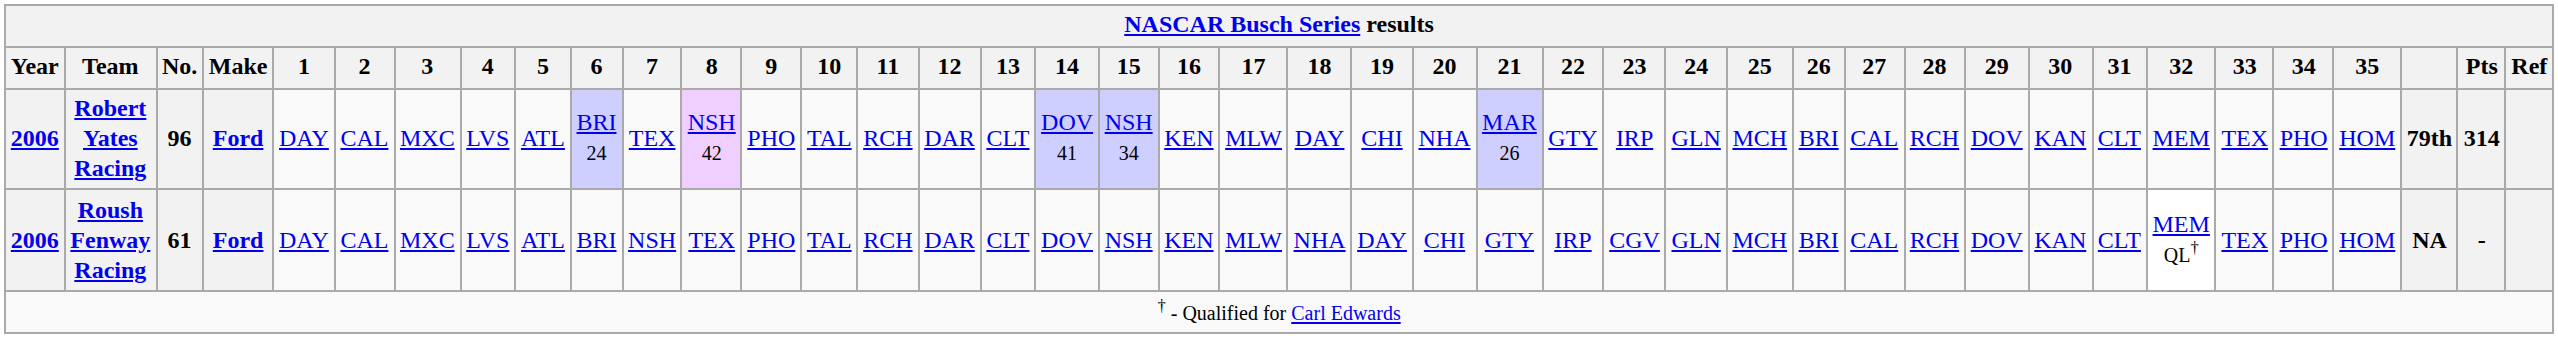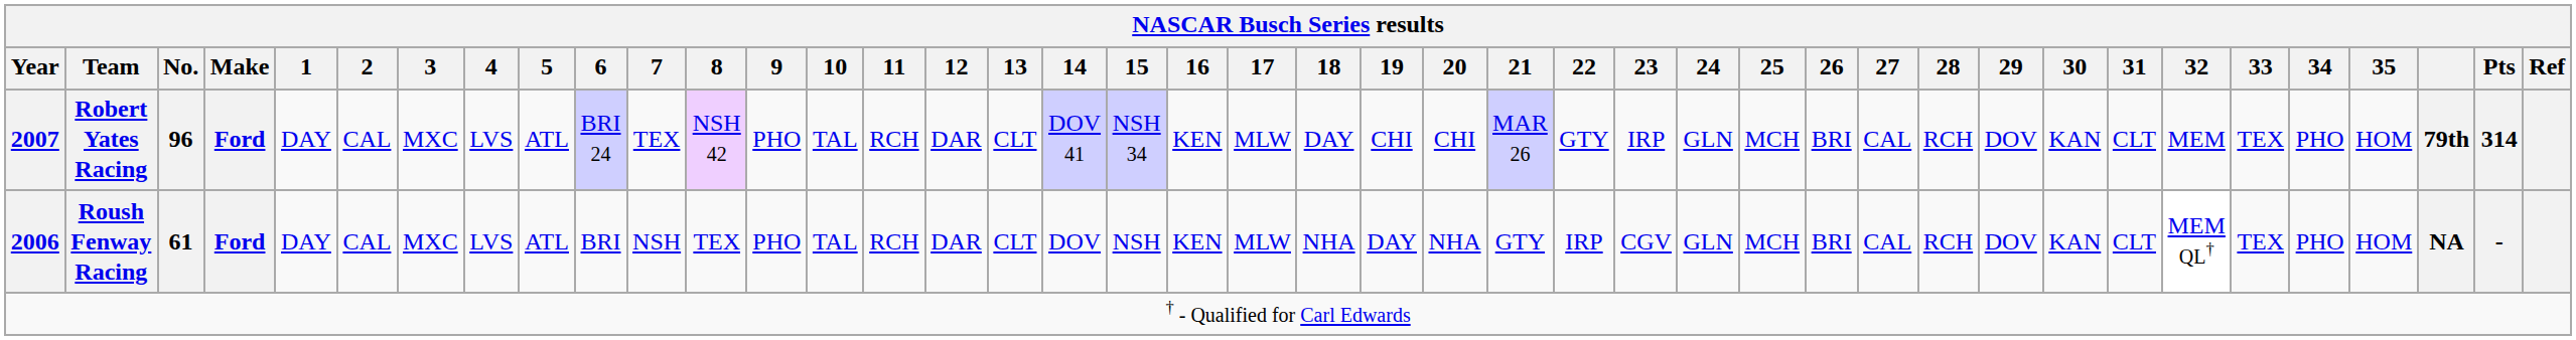 <table class="wikitable" style="text-align:center; font-size:75%">
 <tr>
 <th colspan=42><a href='#'>NASCAR Busch Series</a> results</th>
 </tr>
 <tr>
 <th>Year</th>
 <th>Team</th>
 <th>No.</th>
 <th>Make</th>
 <th>1</th>
 <th>2</th>
 <th>3</th>
 <th>4</th>
 <th>5</th>
 <th>6</th>
 <th>7</th>
 <th>8</th>
 <th>9</th>
 <th>10</th>
 <th>11</th>
 <th>12</th>
 <th>13</th>
 <th>14</th>
 <th>15</th>
 <th>16</th>
 <th>17</th>
 <th>18</th>
 <th>19</th>
 <th>20</th>
 <th>21</th>
 <th>22</th>
 <th>23</th>
 <th>24</th>
 <th>25</th>
 <th>26</th>
 <th>27</th>
 <th>28</th>
 <th>29</th>
 <th>30</th>
 <th>31</th>
 <th>32</th>
 <th>33</th>
 <th>34</th>
 <th>35</th>
 <th></th>
 <th>Pts</th>
 <th>Ref</th>
 </tr>
 <tr>
-<th><a href='#'>2006</a></th>
+<th><a href='#'>2007</a></th>
 <th><a href='#'>Robert Yates Racing</a></th>
 <th>96</th>
 <th><a href='#'>Ford</a></th>
 <td><a href='#'>DAY</a></td>
 <td><a href='#'>CAL</a></td>
 <td><a href='#'>MXC</a></td>
 <td><a href='#'>LVS</a></td>
 <td><a href='#'>ATL</a></td>
 <td style="background:#CFCFFF;"><a href='#'>BRI</a><br><small>24</small></td>
 <td><a href='#'>TEX</a></td>
 <td style="background:#EFCFFF;"><a href='#'>NSH</a><br><small>42</small></td>
 <td><a href='#'>PHO</a></td>
 <td><a href='#'>TAL</a></td>
 <td><a href='#'>RCH</a></td>
 <td><a href='#'>DAR</a></td>
 <td><a href='#'>CLT</a></td>
 <td style="background:#CFCFFF;"><a href='#'>DOV</a><br><small>41</small></td>
 <td style="background:#CFCFFF;"><a href='#'>NSH</a><br><small>34</small></td>
 <td><a href='#'>KEN</a></td>
 <td><a href='#'>MLW</a></td>
 <td><a href='#'>DAY</a></td>
 <td><a href='#'>CHI</a></td>
-<td><a href='#'>NHA</a></td>
+<td><a href='#'>CHI</a></td>
 <td style="background:#CFCFFF;"><a href='#'>MAR</a><br><small>26</small></td>
 <td><a href='#'>GTY</a></td>
 <td><a href='#'>IRP</a></td>
 <td><a href='#'>GLN</a></td>
 <td><a href='#'>MCH</a></td>
 <td><a href='#'>BRI</a></td>
 <td><a href='#'>CAL</a></td>
 <td><a href='#'>RCH</a></td>
 <td><a href='#'>DOV</a></td>
 <td><a href='#'>KAN</a></td>
 <td><a href='#'>CLT</a></td>
 <td><a href='#'>MEM</a></td>
 <td><a href='#'>TEX</a></td>
 <td><a href='#'>PHO</a></td>
 <td><a href='#'>HOM</a></td>
 <th>79th</th>
 <th>314</th>
 <th></th>
 </tr>
 <tr>
 <th><a href='#'>2006</a></th>
 <th><a href='#'>Roush Fenway Racing</a></th>
 <th>61</th>
 <th><a href='#'>Ford</a></th>
 <td><a href='#'>DAY</a></td>
 <td><a href='#'>CAL</a></td>
 <td><a href='#'>MXC</a></td>
 <td><a href='#'>LVS</a></td>
 <td><a href='#'>ATL</a></td>
 <td><a href='#'>BRI</a></td>
 <td><a href='#'>NSH</a></td>
 <td><a href='#'>TEX</a></td>
 <td><a href='#'>PHO</a></td>
 <td><a href='#'>TAL</a></td>
 <td><a href='#'>RCH</a></td>
 <td><a href='#'>DAR</a></td>
 <td><a href='#'>CLT</a></td>
 <td><a href='#'>DOV</a></td>
 <td><a href='#'>NSH</a></td>
 <td><a href='#'>KEN</a></td>
 <td><a href='#'>MLW</a></td>
 <td><a href='#'>NHA</a></td>
 <td><a href='#'>DAY</a></td>
-<td><a href='#'>CHI</a></td>
+<td><a href='#'>NHA</a></td>
 <td><a href='#'>GTY</a></td>
 <td><a href='#'>IRP</a></td>
 <td><a href='#'>CGV</a></td>
 <td><a href='#'>GLN</a></td>
 <td><a href='#'>MCH</a></td>
 <td><a href='#'>BRI</a></td>
 <td><a href='#'>CAL</a></td>
 <td><a href='#'>RCH</a></td>
 <td><a href='#'>DOV</a></td>
 <td><a href='#'>KAN</a></td>
 <td><a href='#'>CLT</a></td>
 <td style="background:#FFFFFF;"><a href='#'>MEM</a><br><small>QL<sup>†</sup></small></td>
 <td><a href='#'>TEX</a></td>
 <td><a href='#'>PHO</a></td>
 <td><a href='#'>HOM</a></td>
 <th>NA</th>
 <th>-</th>
 <th></th>
 </tr>
 <tr>
 <td colspan=43><small><sup>†</sup> - Qualified for <a href='#'>Carl Edwards</a></small></td>
 </tr>
 </table>
